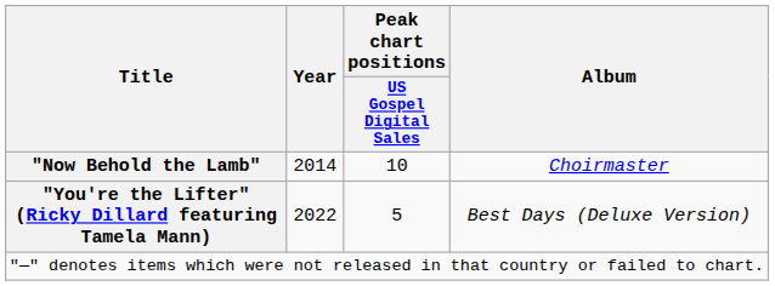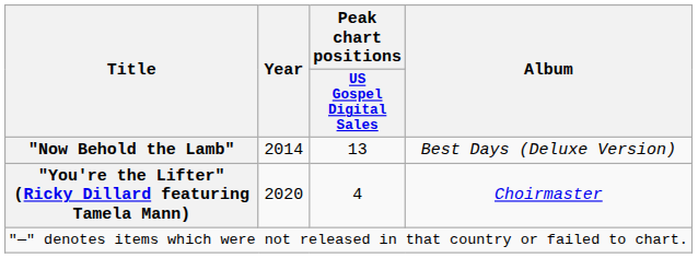 <table class="wikitable plainrowheaders" style="text-align:center;" border="1">
 <tr>
 <th scope="col" rowspan="2" style="width:15em;">Title</th>
 <th scope="col" rowspan="2">Year</th>
 <th scope="col" colspan="1">Peak chart positions</th>
 <th scope="col" rowspan="2">Album</th>
 </tr>
 <tr>
 <th scope="col" style="width:3em;font-size:85%;"><a href='#'>US<br>Gospel<br>Digital<br>Sales</a><br></th>
 </tr>
 <tr>
 <th scope="row">"Now Behold the Lamb"</th>
 <td rowspan="1">2014</td>
-<td>10</td>
-<td rowspan="1"><em><a href='#'>Choirmaster</a></em></td>
+<td>13</td>
+<td rowspan="1"><em>Best Days (Deluxe Version)</em></td>
 </tr>
 <tr>
 <th scope="row">"You're the Lifter" <br><span>(<a href='#'>Ricky Dillard</a> featuring Tamela Mann)</span></th>
-<td rowspan="1">2022</td>
-<td>5</td>
-<td rowspan="1"><em>Best Days (Deluxe Version)</em></td>
+<td rowspan="1">2020</td>
+<td>4</td>
+<td rowspan="1"><em><a href='#'>Choirmaster</a></em></td>
 </tr>
 <tr>
 <td colspan="10" align="center" style="font-size:90%;">"—" denotes items which were not released in that country or failed to chart.</td>
 </tr>
 </table>
